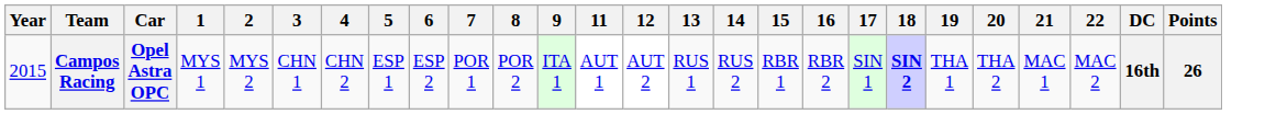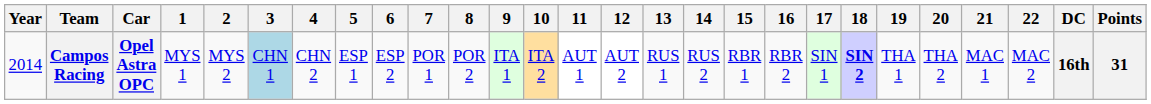 <table class="wikitable" style="text-align:center; font-size:85%">
 <tr>
 <th>Year</th>
 <th>Team</th>
 <th>Car</th>
 <th>1</th>
 <th>2</th>
 <th>3</th>
 <th>4</th>
 <th>5</th>
 <th>6</th>
 <th>7</th>
 <th>8</th>
 <th>9</th>
+<th>10</th>
 <th>11</th>
 <th>12</th>
 <th>13</th>
 <th>14</th>
 <th>15</th>
 <th>16</th>
 <th>17</th>
 <th>18</th>
 <th>19</th>
 <th>20</th>
 <th>21</th>
 <th>22</th>
 <th>DC</th>
 <th>Points</th>
 </tr>
 <tr>
-<td><a href='#'>2015</a></td>
+<td><a href='#'>2014</a></td>
 <th><a href='#'>Campos Racing</a></th>
 <th><a href='#'>Opel Astra OPC</a></th>
 <td><a href='#'>MYS<br>1</a></td>
 <td><a href='#'>MYS<br>2</a></td>
-<td><a href='#'>CHN<br>1</a></td>
+<td style="background: lightblue;"><a href='#'>CHN<br>1</a></td>
 <td><a href='#'>CHN<br>2</a></td>
 <td><a href='#'>ESP<br>1</a></td>
 <td><a href='#'>ESP<br>2</a></td>
 <td><a href='#'>POR<br>1</a></td>
 <td><a href='#'>POR<br>2</a></td>
 <td style="background:#DFFFDF;"><a href='#'>ITA<br>1</a><br></td>
+<td style="background:#FFDF9F;"><a href='#'>ITA<br>2</a><br></td>
 <td style="background:#FFFFFF;"><a href='#'>AUT<br>1</a><br></td>
 <td style="background:#FFFFFF;"><a href='#'>AUT<br>2</a><br></td>
 <td style="background:#;"><a href='#'>RUS<br>1</a></td>
 <td style="background:#;"><a href='#'>RUS<br>2</a></td>
 <td style="background:#;"><a href='#'>RBR<br>1</a></td>
 <td style="background:#;"><a href='#'>RBR<br>2</a></td>
 <td style="background:#DFFFDF;"><a href='#'>SIN<br>1</a><br></td>
 <td style="background:#CFCFFF;"><strong><a href='#'>SIN<br>2</a><br></strong></td>
 <td style="background:#;"><a href='#'>THA<br>1</a></td>
 <td style="background:#;"><a href='#'>THA<br>2</a></td>
 <td style="background:#;"><a href='#'>MAC<br>1</a></td>
 <td style="background:#;"><a href='#'>MAC<br>2</a></td>
 <th>16th</th>
-<th>26</th>
+<th>31</th>
 </tr>
 </table>
